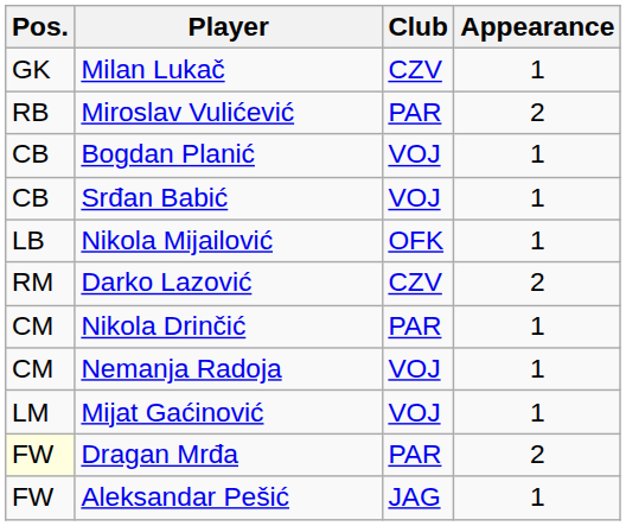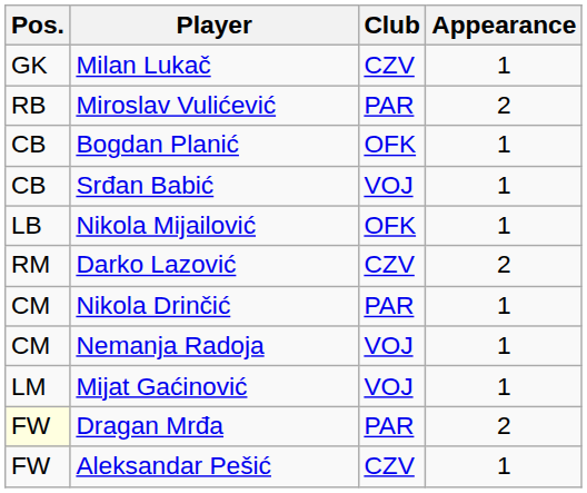 <table class="wikitable">
 <tr>
 <th>Pos.</th>
 <th width="175">Player</th>
 <th>Club</th>
 <th>Appearance</th>
 </tr>
 <tr>
 <td>GK</td>
 <td> <a href='#'>Milan Lukač</a></td>
 <td><a href='#'>CZV</a></td>
 <td align="center">1</td>
 </tr>
 <tr>
 <td>RB</td>
 <td> <a href='#'>Miroslav Vulićević</a></td>
 <td><a href='#'>PAR</a></td>
 <td align="center">2</td>
 </tr>
 <tr>
 <td>CB</td>
 <td> <a href='#'>Bogdan Planić</a></td>
-<td><a href='#'>VOJ</a></td>
+<td><a href='#'>OFK</a></td>
 <td align="center">1</td>
 </tr>
 <tr>
 <td>CB</td>
 <td> <a href='#'>Srđan Babić</a></td>
 <td><a href='#'>VOJ</a></td>
 <td align="center">1</td>
 </tr>
 <tr>
 <td>LB</td>
 <td> <a href='#'>Nikola Mijailović</a></td>
 <td><a href='#'>OFK</a></td>
 <td align="center">1</td>
 </tr>
 <tr>
 <td>RM</td>
 <td> <a href='#'>Darko Lazović</a></td>
 <td><a href='#'>CZV</a></td>
 <td align="center">2</td>
 </tr>
 <tr>
 <td>CM</td>
 <td> <a href='#'>Nikola Drinčić</a></td>
 <td><a href='#'>PAR</a></td>
 <td align="center">1</td>
 </tr>
 <tr>
 <td>CM</td>
 <td> <a href='#'>Nemanja Radoja</a></td>
 <td><a href='#'>VOJ</a></td>
 <td align="center">1</td>
 </tr>
 <tr>
 <td>LM</td>
 <td> <a href='#'>Mijat Gaćinović</a></td>
 <td><a href='#'>VOJ</a></td>
 <td align="center">1</td>
 </tr>
 <tr>
 <td style="background: lightyellow;">FW</td>
 <td> <a href='#'>Dragan Mrđa</a></td>
 <td><a href='#'>PAR</a></td>
 <td align="center">2</td>
 </tr>
 <tr>
 <td>FW</td>
 <td> <a href='#'>Aleksandar Pešić</a></td>
-<td><a href='#'>JAG</a></td>
+<td><a href='#'>CZV</a></td>
 <td align="center">1</td>
 </tr>
 </table>
